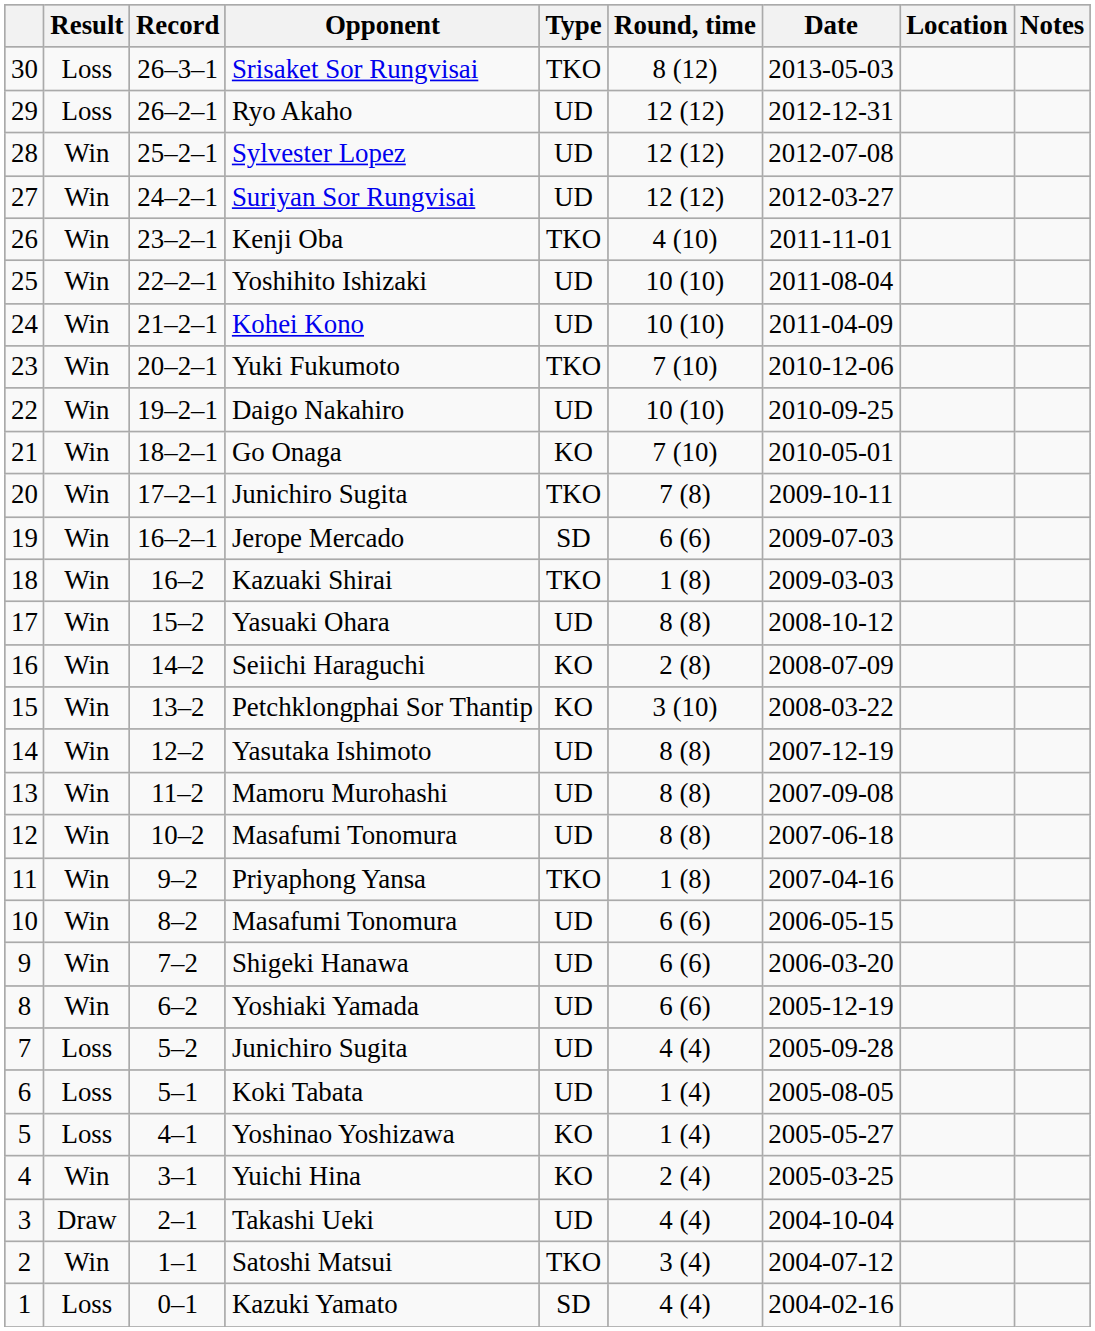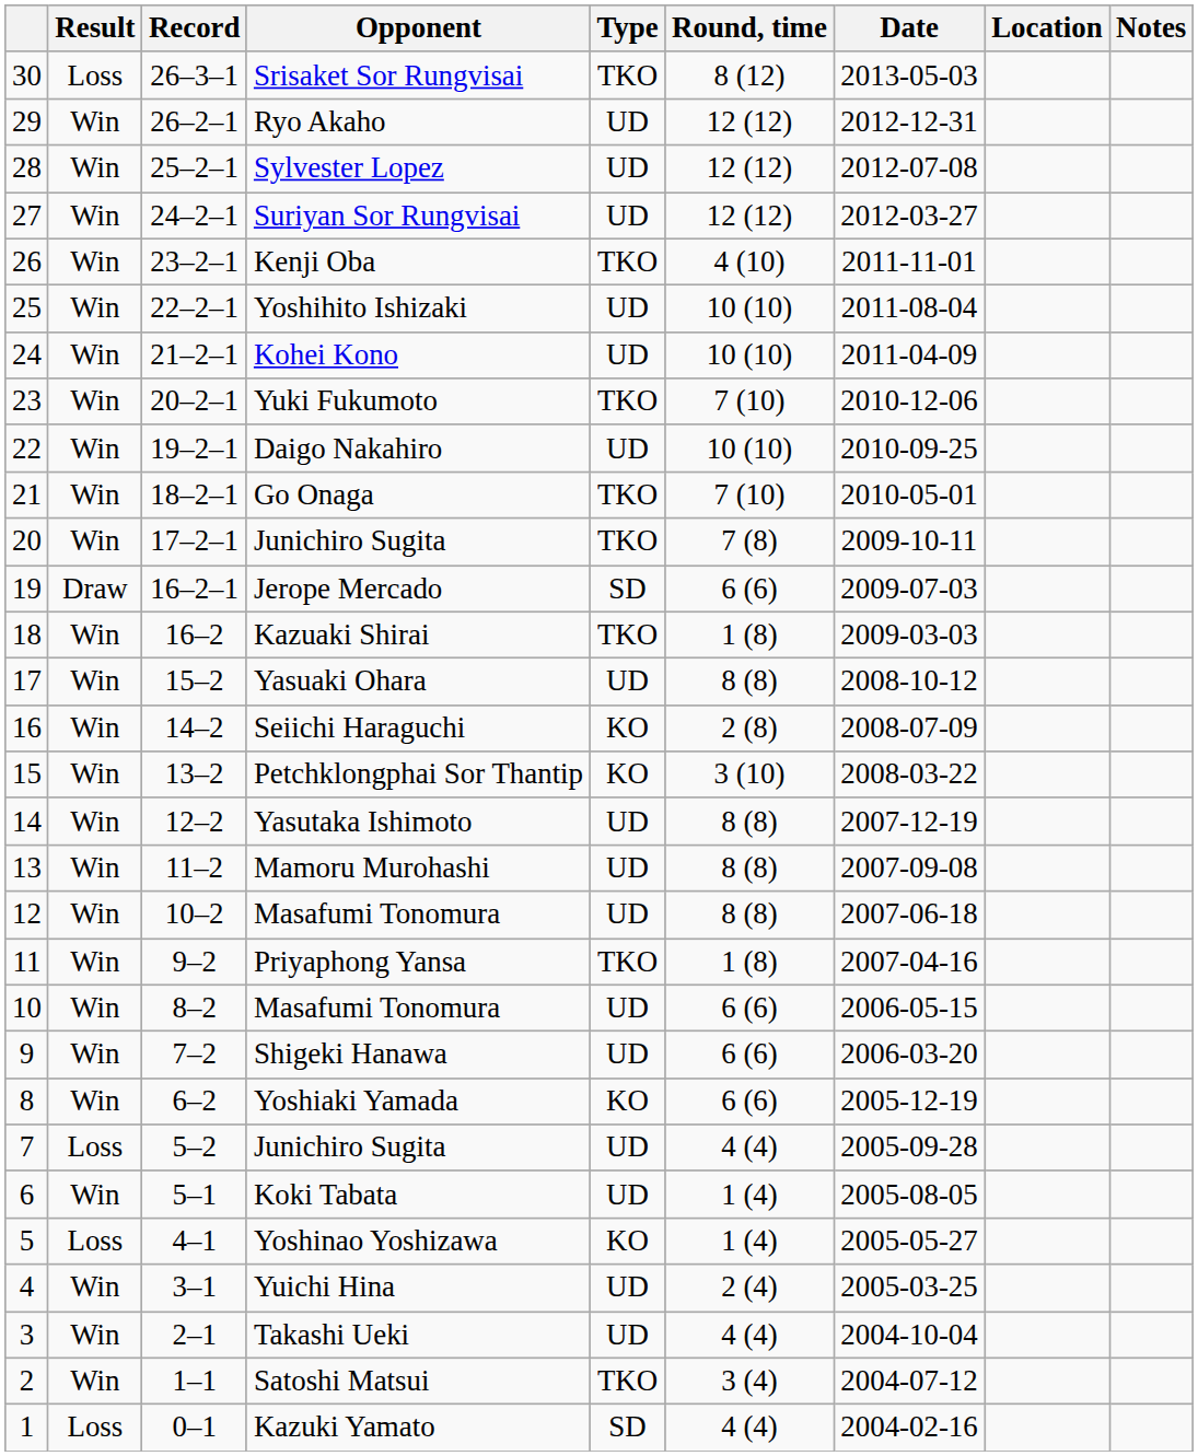 <table class=wikitable style=text-align:center>
 <tr>
 <th></th>
 <th>Result</th>
 <th>Record</th>
 <th>Opponent</th>
 <th>Type</th>
 <th>Round, time</th>
 <th>Date</th>
 <th>Location</th>
 <th>Notes</th>
 </tr>
 <tr>
 <td>30</td>
 <td>Loss</td>
 <td>26–3–1</td>
 <td align=left><a href='#'>Srisaket Sor Rungvisai</a></td>
 <td>TKO</td>
 <td>8 (12)</td>
 <td>2013-05-03</td>
 <td align=left></td>
 <td align=left></td>
 </tr>
 <tr>
 <td>29</td>
-<td>Loss</td>
+<td>Win</td>
 <td>26–2–1</td>
 <td align=left>Ryo Akaho</td>
 <td>UD</td>
 <td>12 (12)</td>
 <td>2012-12-31</td>
 <td align=left></td>
 <td align=left></td>
 </tr>
 <tr>
 <td>28</td>
 <td>Win</td>
 <td>25–2–1</td>
 <td align=left><a href='#'>Sylvester Lopez</a></td>
 <td>UD</td>
 <td>12 (12)</td>
 <td>2012-07-08</td>
 <td align=left></td>
 <td align=left></td>
 </tr>
 <tr>
 <td>27</td>
 <td>Win</td>
 <td>24–2–1</td>
 <td align=left><a href='#'>Suriyan Sor Rungvisai</a></td>
 <td>UD</td>
 <td>12 (12)</td>
 <td>2012-03-27</td>
 <td align=left></td>
 <td align=left></td>
 </tr>
 <tr>
 <td>26</td>
 <td>Win</td>
 <td>23–2–1</td>
 <td align=left>Kenji Oba</td>
 <td>TKO</td>
 <td>4 (10)</td>
 <td>2011-11-01</td>
 <td align=left></td>
 <td align=left></td>
 </tr>
 <tr>
 <td>25</td>
 <td>Win</td>
 <td>22–2–1</td>
 <td align=left>Yoshihito Ishizaki</td>
 <td>UD</td>
 <td>10 (10)</td>
 <td>2011-08-04</td>
 <td align=left></td>
 <td align=left></td>
 </tr>
 <tr>
 <td>24</td>
 <td>Win</td>
 <td>21–2–1</td>
 <td align=left><a href='#'>Kohei Kono</a></td>
 <td>UD</td>
 <td>10 (10)</td>
 <td>2011-04-09</td>
 <td align=left></td>
 <td align=left></td>
 </tr>
 <tr>
 <td>23</td>
 <td>Win</td>
 <td>20–2–1</td>
 <td align=left>Yuki Fukumoto</td>
 <td>TKO</td>
 <td>7 (10)</td>
 <td>2010-12-06</td>
 <td align=left></td>
 <td align=left></td>
 </tr>
 <tr>
 <td>22</td>
 <td>Win</td>
 <td>19–2–1</td>
 <td align=left>Daigo Nakahiro</td>
 <td>UD</td>
 <td>10 (10)</td>
 <td>2010-09-25</td>
 <td align=left></td>
 <td align=left></td>
 </tr>
 <tr>
 <td>21</td>
 <td>Win</td>
 <td>18–2–1</td>
 <td align=left>Go Onaga</td>
-<td>KO</td>
+<td>TKO</td>
 <td>7 (10)</td>
 <td>2010-05-01</td>
 <td align=left></td>
 <td align=left></td>
 </tr>
 <tr>
 <td>20</td>
 <td>Win</td>
 <td>17–2–1</td>
 <td align=left>Junichiro Sugita</td>
 <td>TKO</td>
 <td>7 (8)</td>
 <td>2009-10-11</td>
 <td align=left></td>
 <td align=left></td>
 </tr>
 <tr>
 <td>19</td>
-<td>Win</td>
+<td>Draw</td>
 <td>16–2–1</td>
 <td align=left>Jerope Mercado</td>
 <td>SD</td>
 <td>6 (6)</td>
 <td>2009-07-03</td>
 <td align=left></td>
 <td align=left></td>
 </tr>
 <tr>
 <td>18</td>
 <td>Win</td>
 <td>16–2</td>
 <td align=left>Kazuaki Shirai</td>
 <td>TKO</td>
 <td>1 (8)</td>
 <td>2009-03-03</td>
 <td align=left></td>
 <td align=left></td>
 </tr>
 <tr>
 <td>17</td>
 <td>Win</td>
 <td>15–2</td>
 <td align=left>Yasuaki Ohara</td>
 <td>UD</td>
 <td>8 (8)</td>
 <td>2008-10-12</td>
 <td align=left></td>
 <td align=left></td>
 </tr>
 <tr>
 <td>16</td>
 <td>Win</td>
 <td>14–2</td>
 <td align=left>Seiichi Haraguchi</td>
 <td>KO</td>
 <td>2 (8)</td>
 <td>2008-07-09</td>
 <td align=left></td>
 <td align=left></td>
 </tr>
 <tr>
 <td>15</td>
 <td>Win</td>
 <td>13–2</td>
 <td align=left>Petchklongphai Sor Thantip</td>
 <td>KO</td>
 <td>3 (10)</td>
 <td>2008-03-22</td>
 <td align=left></td>
 <td align=left></td>
 </tr>
 <tr>
 <td>14</td>
 <td>Win</td>
 <td>12–2</td>
 <td align=left>Yasutaka Ishimoto</td>
 <td>UD</td>
 <td>8 (8)</td>
 <td>2007-12-19</td>
 <td align=left></td>
 <td align=left></td>
 </tr>
 <tr>
 <td>13</td>
 <td>Win</td>
 <td>11–2</td>
 <td align=left>Mamoru Murohashi</td>
 <td>UD</td>
 <td>8 (8)</td>
 <td>2007-09-08</td>
 <td align=left></td>
 <td align=left></td>
 </tr>
 <tr>
 <td>12</td>
 <td>Win</td>
 <td>10–2</td>
 <td align=left>Masafumi Tonomura</td>
 <td>UD</td>
 <td>8 (8)</td>
 <td>2007-06-18</td>
 <td align=left></td>
 <td align=left></td>
 </tr>
 <tr>
 <td>11</td>
 <td>Win</td>
 <td>9–2</td>
 <td align=left>Priyaphong Yansa</td>
 <td>TKO</td>
 <td>1 (8)</td>
 <td>2007-04-16</td>
 <td align=left></td>
 <td align=left></td>
 </tr>
 <tr>
 <td>10</td>
 <td>Win</td>
 <td>8–2</td>
 <td align=left>Masafumi Tonomura</td>
 <td>UD</td>
 <td>6 (6)</td>
 <td>2006-05-15</td>
 <td align=left></td>
 <td align=left></td>
 </tr>
 <tr>
 <td>9</td>
 <td>Win</td>
 <td>7–2</td>
 <td align=left>Shigeki Hanawa</td>
 <td>UD</td>
 <td>6 (6)</td>
 <td>2006-03-20</td>
 <td align=left></td>
 <td align=left></td>
 </tr>
 <tr>
 <td>8</td>
 <td>Win</td>
 <td>6–2</td>
 <td align=left>Yoshiaki Yamada</td>
-<td>UD</td>
+<td>KO</td>
 <td>6 (6)</td>
 <td>2005-12-19</td>
 <td align=left></td>
 <td align=left></td>
 </tr>
 <tr>
 <td>7</td>
 <td>Loss</td>
 <td>5–2</td>
 <td align=left>Junichiro Sugita</td>
 <td>UD</td>
 <td>4 (4)</td>
 <td>2005-09-28</td>
 <td align=left></td>
 <td align=left></td>
 </tr>
 <tr>
 <td>6</td>
-<td>Loss</td>
+<td>Win</td>
 <td>5–1</td>
 <td align=left>Koki Tabata</td>
 <td>UD</td>
 <td>1 (4)</td>
 <td>2005-08-05</td>
 <td align=left></td>
 <td align=left></td>
 </tr>
 <tr>
 <td>5</td>
 <td>Loss</td>
 <td>4–1</td>
 <td align=left>Yoshinao Yoshizawa</td>
 <td>KO</td>
 <td>1 (4)</td>
 <td>2005-05-27</td>
 <td align=left></td>
 <td align=left></td>
 </tr>
 <tr>
 <td>4</td>
 <td>Win</td>
 <td>3–1</td>
 <td align=left>Yuichi Hina</td>
-<td>KO</td>
+<td>UD</td>
 <td>2 (4)</td>
 <td>2005-03-25</td>
 <td align=left></td>
 <td align=left></td>
 </tr>
 <tr>
 <td>3</td>
-<td>Draw</td>
+<td>Win</td>
 <td>2–1</td>
 <td align=left>Takashi Ueki</td>
 <td>UD</td>
 <td>4 (4)</td>
 <td>2004-10-04</td>
 <td align=left></td>
 <td align=left></td>
 </tr>
 <tr>
 <td>2</td>
 <td>Win</td>
 <td>1–1</td>
 <td align=left>Satoshi Matsui</td>
 <td>TKO</td>
 <td>3 (4)</td>
 <td>2004-07-12</td>
 <td align=left></td>
 <td align=left></td>
 </tr>
 <tr>
 <td>1</td>
 <td>Loss</td>
 <td>0–1</td>
 <td align=left>Kazuki Yamato</td>
 <td>SD</td>
 <td>4 (4)</td>
 <td>2004-02-16</td>
 <td align=left></td>
 <td align=left></td>
 </tr>
 </table>
